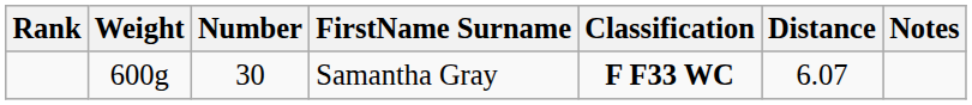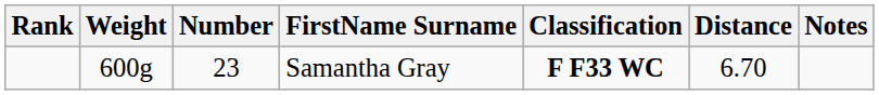 <table class="wikitable sortable" style="text-align:center">
 <tr>
 <th>Rank</th>
 <th>Weight</th>
 <th>Number</th>
 <th>FirstName Surname</th>
 <th>Classification</th>
 <th>Distance</th>
 <th>Notes</th>
 </tr>
 <tr>
 <td></td>
 <td>600g</td>
-<td>30</td>
+<td>23</td>
 <td style="text-align:left"> Samantha Gray</td>
 <td><strong>F F33 WC</strong></td>
-<td>6.07</td>
+<td>6.70</td>
 <td></td>
 </tr>
 </table>
